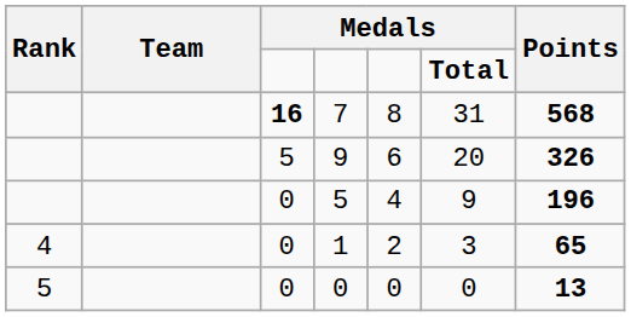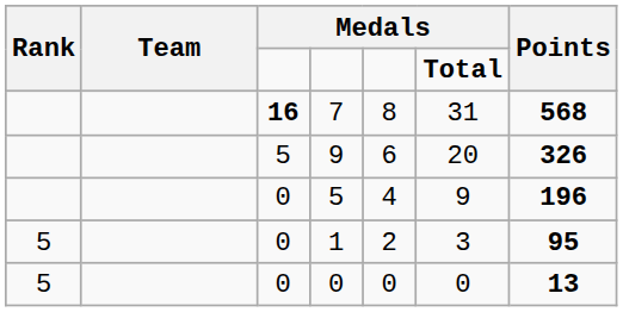 <table class="wikitable">
 <tr>
 <th rowspan=2>Rank</th>
 <th width=80px rowspan=2>Team</th>
 <th colspan=4>Medals</th>
 <th rowspan=2>Points</th>
 </tr>
 <tr>
 <td width=20px align=center></td>
 <td width=20px align=center></td>
 <td width=20px align=center></td>
 <td width=40px align=center><strong>Total</strong></td>
 </tr>
 <tr>
 <td align=center></td>
 <td></td>
 <td align=center><strong>16</strong></td>
 <td align=center>7</td>
 <td align=center>8</td>
 <td align=center>31</td>
 <td align=center><strong>568</strong></td>
 </tr>
 <tr>
 <td align=center></td>
 <td></td>
 <td align=center>5</td>
 <td align=center>9</td>
 <td align=center>6</td>
 <td align=center>20</td>
 <td align=center><strong>326</strong></td>
 </tr>
 <tr>
 <td align=center></td>
 <td></td>
 <td align=center>0</td>
 <td align=center>5</td>
 <td align=center>4</td>
 <td align=center>9</td>
 <td align=center><strong>196</strong></td>
 </tr>
 <tr>
-<td align=center>4</td>
+<td align=center>5</td>
 <td></td>
 <td align=center>0</td>
 <td align=center>1</td>
 <td align=center>2</td>
 <td align=center>3</td>
-<td align=center><strong>65</strong></td>
+<td align=center><strong>95</strong></td>
 </tr>
 <tr>
 <td align=center>5</td>
 <td></td>
 <td align=center>0</td>
 <td align=center>0</td>
 <td align=center>0</td>
 <td align=center>0</td>
 <td align=center><strong>13</strong></td>
 </tr>
 </table>
